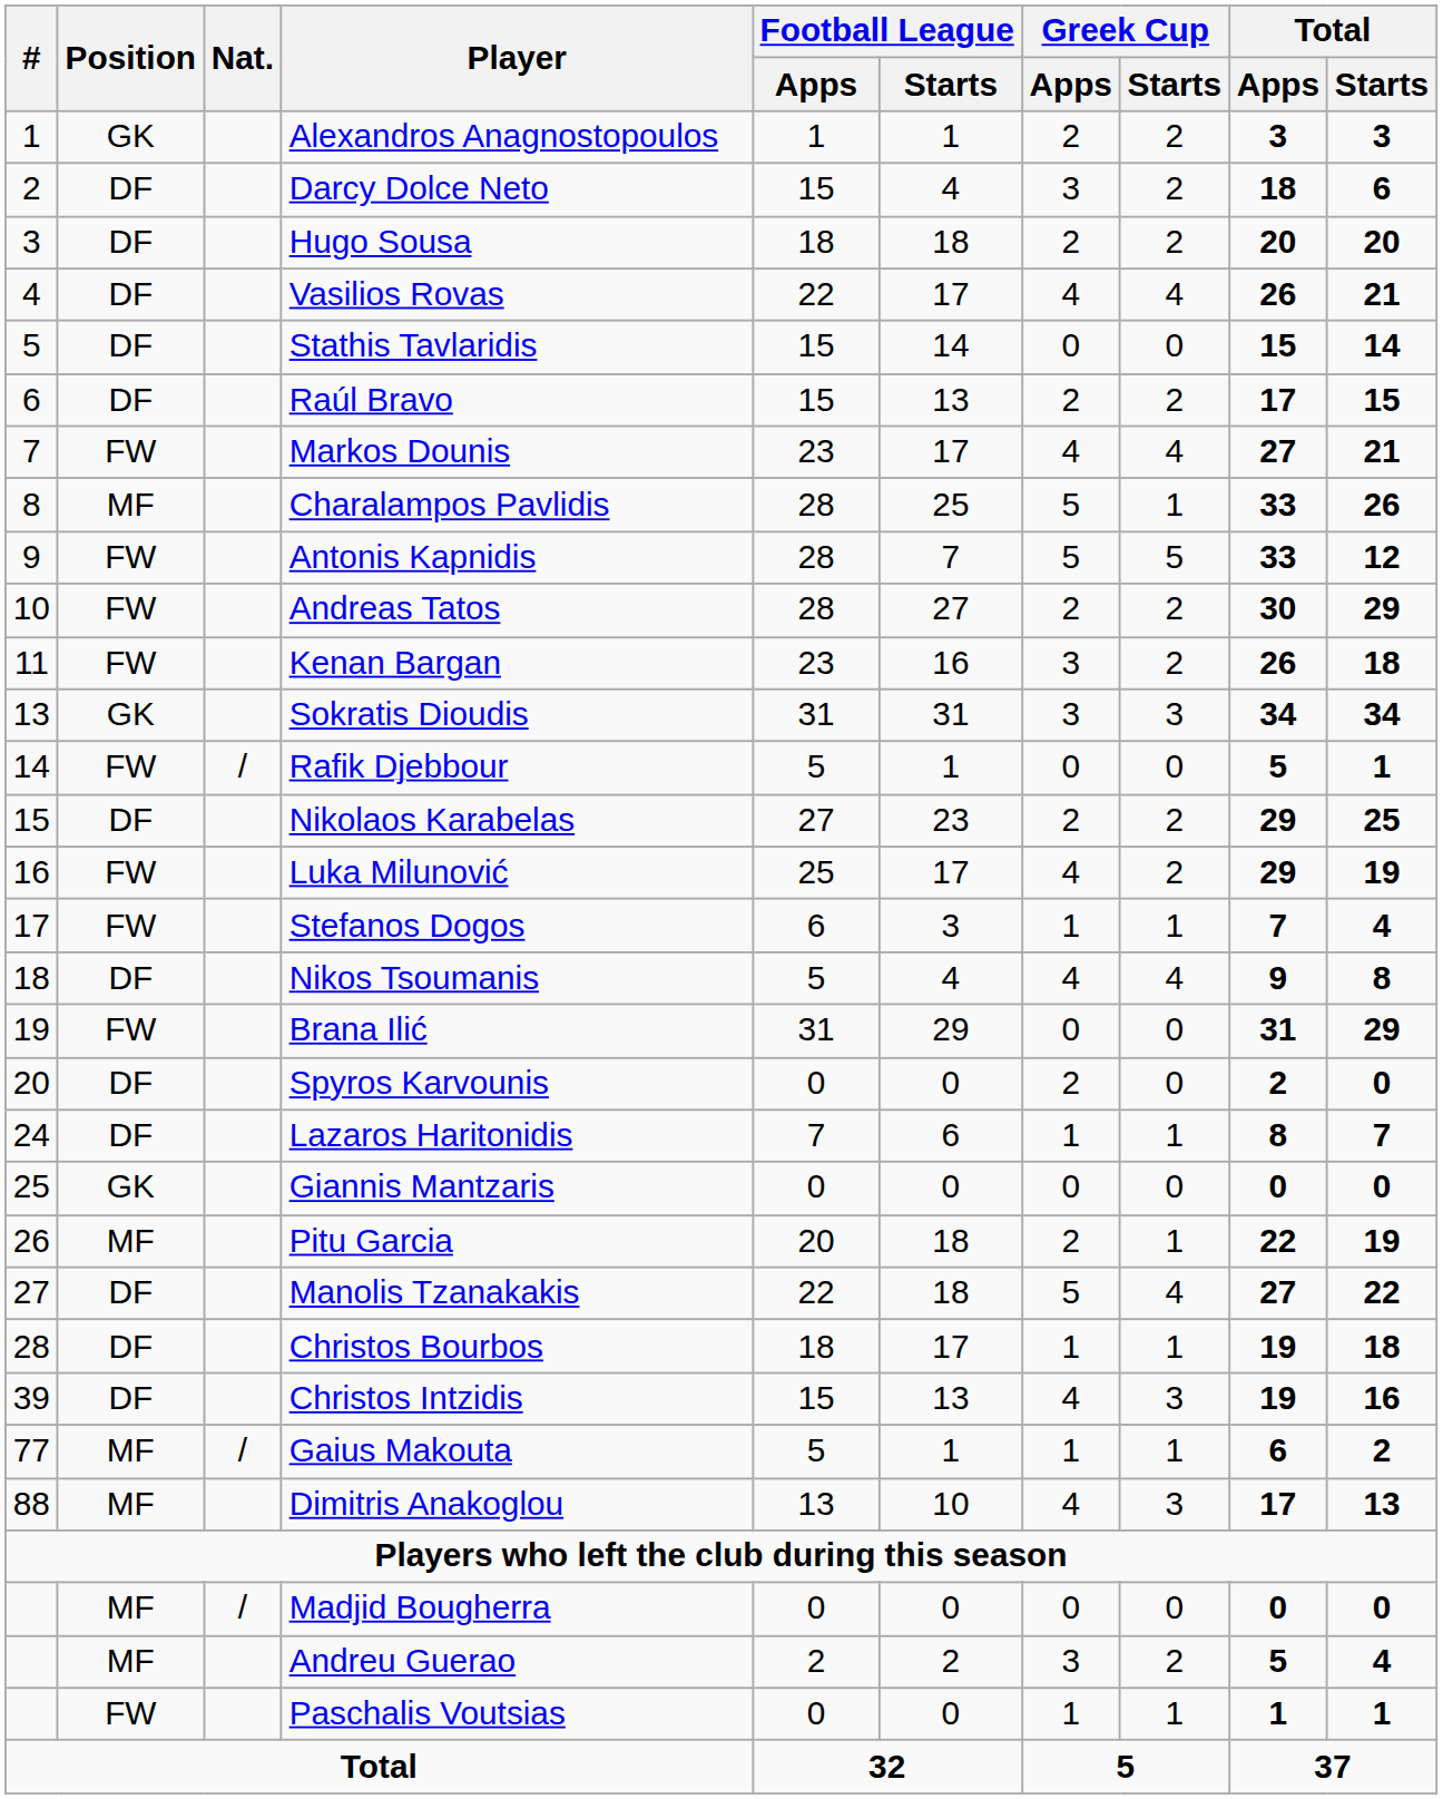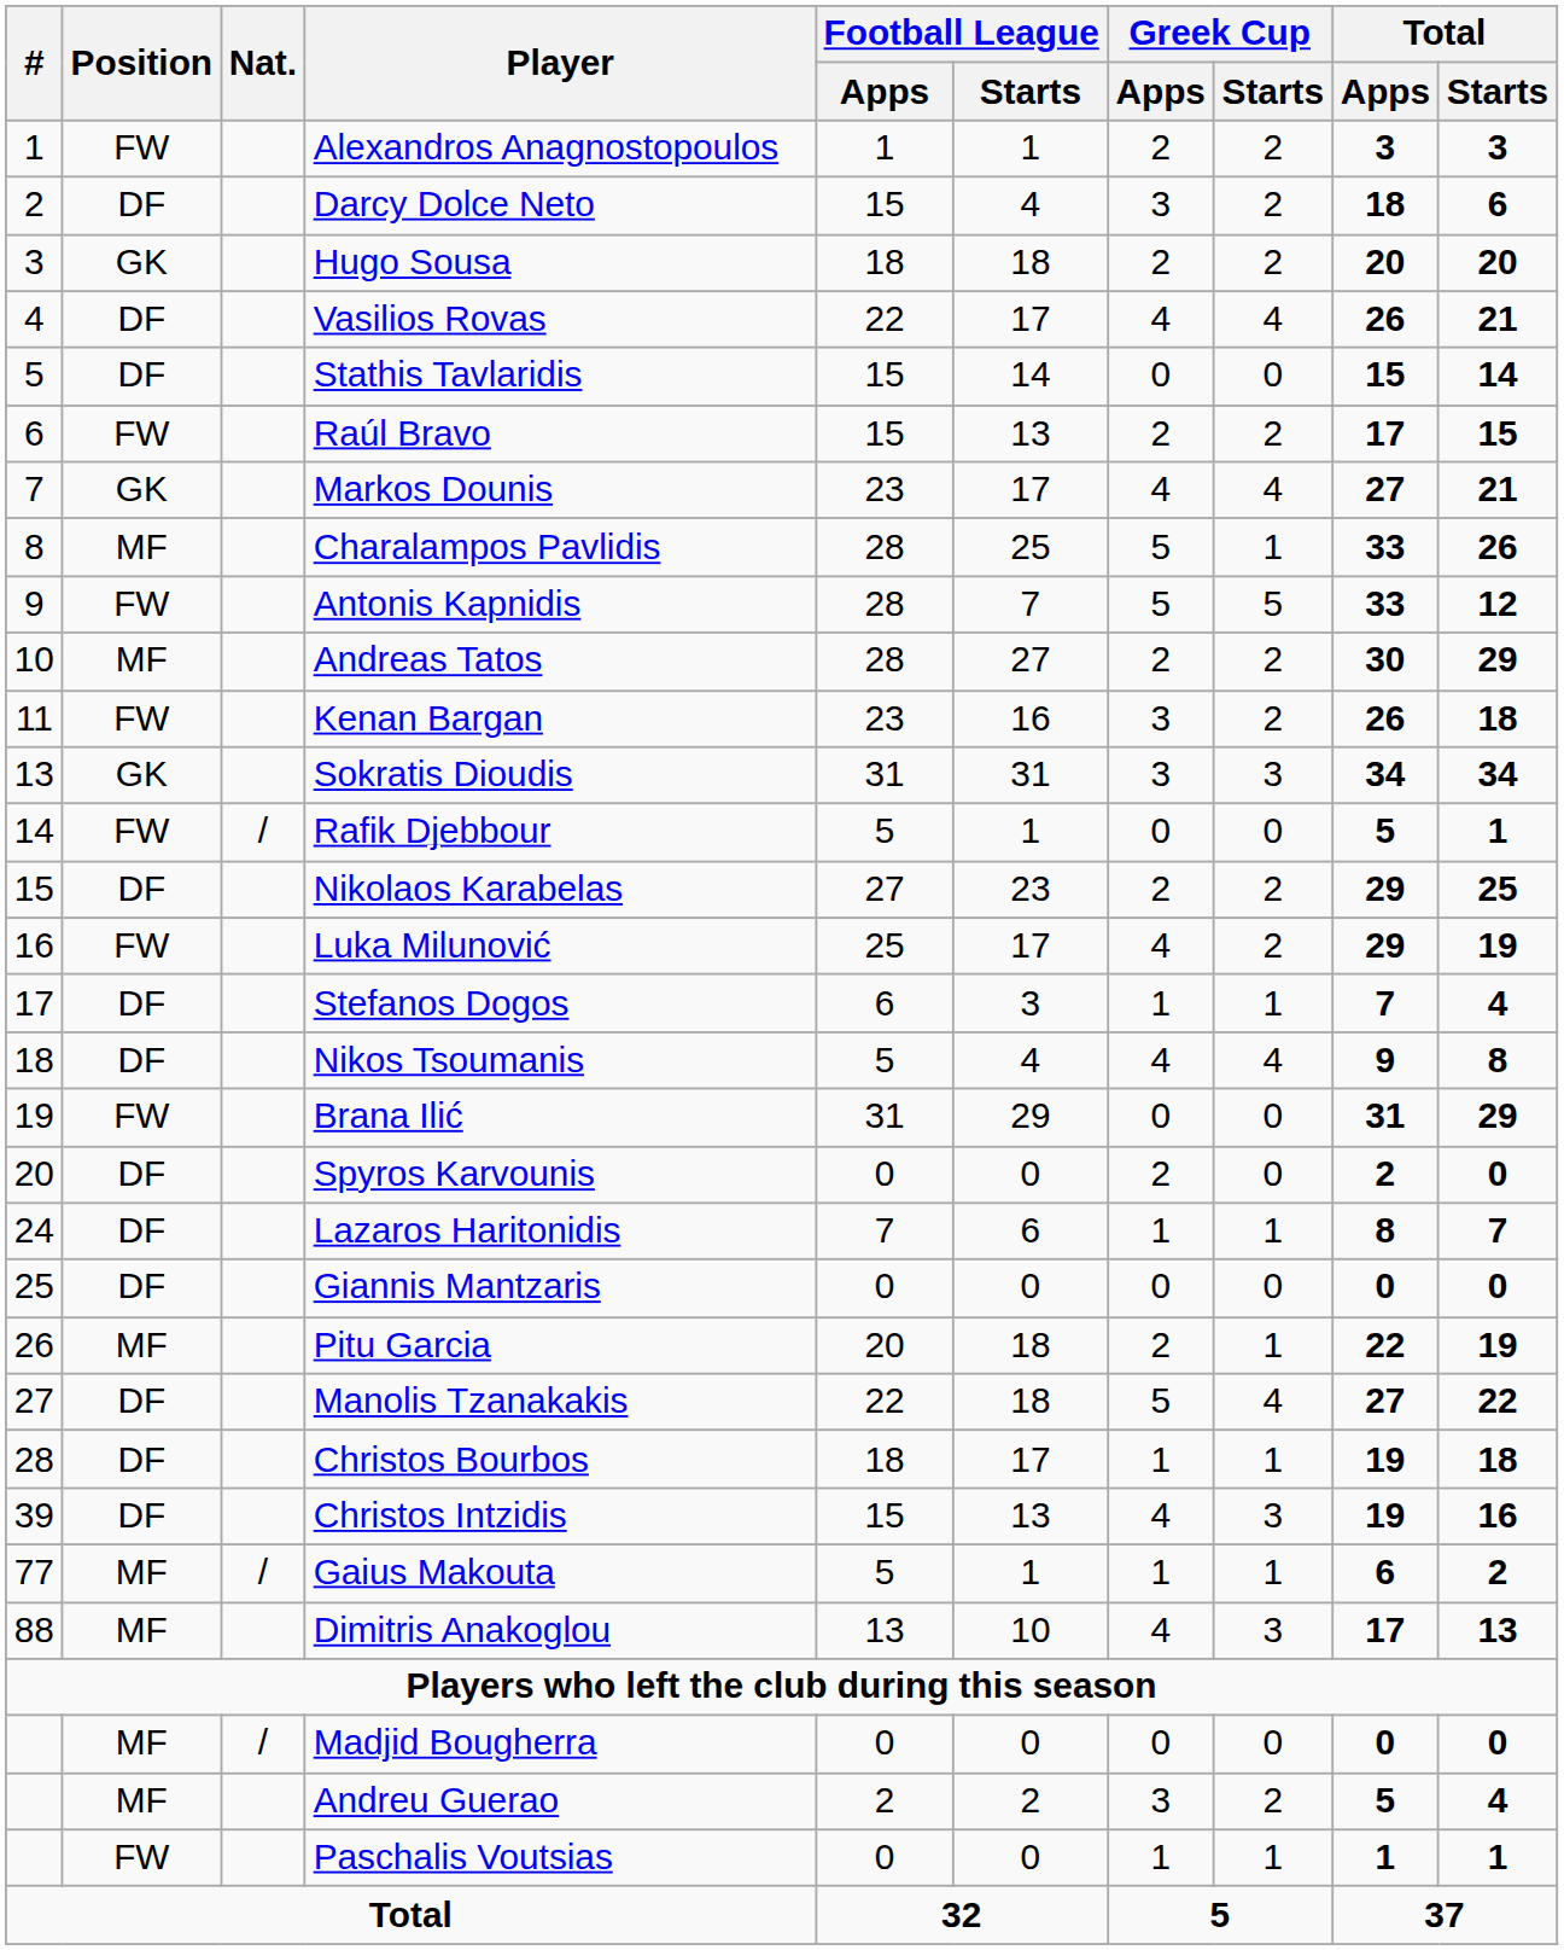 <table class="wikitable sortable" style="text-align:center">
 <tr>
 <th rowspan="2">#</th>
 <th rowspan="2">Position</th>
 <th rowspan="2">Nat.</th>
 <th rowspan="2"; width=220>Player</th>
 <th colspan="2"><a href='#'> Football League</a></th>
 <th colspan="2"><a href='#'>Greek Cup</a></th>
 <th colspan="2">Total</th>
 </tr>
 <tr>
 <th>Apps</th>
 <th>Starts</th>
 <th>Apps</th>
 <th>Starts</th>
 <th>Apps</th>
 <th>Starts</th>
 </tr>
 <tr>
 <td>1</td>
-<td>GK</td>
+<td>FW</td>
 <td></td>
 <td align=left><a href='#'>Alexandros Anagnostopoulos</a></td>
 <td>1</td>
 <td>1</td>
 <td>2</td>
 <td>2</td>
 <td><strong>3</strong></td>
 <td><strong>3</strong></td>
 </tr>
 <tr>
 <td>2</td>
 <td>DF</td>
 <td></td>
 <td align=left><a href='#'>Darcy Dolce Neto</a></td>
 <td>15</td>
 <td>4</td>
 <td>3</td>
 <td>2</td>
 <td><strong>18</strong></td>
 <td><strong>6</strong></td>
 </tr>
 <tr>
 <td>3</td>
-<td>DF</td>
+<td>GK</td>
 <td></td>
 <td align=left><a href='#'>Hugo Sousa</a></td>
 <td>18</td>
 <td>18</td>
 <td>2</td>
 <td>2</td>
 <td><strong>20</strong></td>
 <td><strong>20</strong></td>
 </tr>
 <tr>
 <td>4</td>
 <td>DF</td>
 <td></td>
 <td align=left><a href='#'>Vasilios Rovas</a></td>
 <td>22</td>
 <td>17</td>
 <td>4</td>
 <td>4</td>
 <td><strong>26</strong></td>
 <td><strong>21</strong></td>
 </tr>
 <tr>
 <td>5</td>
 <td>DF</td>
 <td></td>
 <td align=left><a href='#'>Stathis Tavlaridis</a></td>
 <td>15</td>
 <td>14</td>
 <td>0</td>
 <td>0</td>
 <td><strong>15</strong></td>
 <td><strong>14</strong></td>
 </tr>
 <tr>
 <td>6</td>
-<td>DF</td>
+<td>FW</td>
 <td></td>
 <td align=left><a href='#'>Raúl Bravo</a></td>
 <td>15</td>
 <td>13</td>
 <td>2</td>
 <td>2</td>
 <td><strong>17</strong></td>
 <td><strong>15</strong></td>
 </tr>
 <tr>
 <td>7</td>
-<td>FW</td>
+<td>GK</td>
 <td></td>
 <td align=left><a href='#'>Markos Dounis</a></td>
 <td>23</td>
 <td>17</td>
 <td>4</td>
 <td>4</td>
 <td><strong>27</strong></td>
 <td><strong>21</strong></td>
 </tr>
 <tr>
 <td>8</td>
 <td>MF</td>
 <td></td>
 <td align=left><a href='#'>Charalampos Pavlidis</a></td>
 <td>28</td>
 <td>25</td>
 <td>5</td>
 <td>1</td>
 <td><strong>33</strong></td>
 <td><strong>26</strong></td>
 </tr>
 <tr>
 <td>9</td>
 <td>FW</td>
 <td></td>
 <td align=left><a href='#'>Antonis Kapnidis</a></td>
 <td>28</td>
 <td>7</td>
 <td>5</td>
 <td>5</td>
 <td><strong>33</strong></td>
 <td><strong>12</strong></td>
 </tr>
 <tr>
 <td>10</td>
-<td>FW</td>
+<td>MF</td>
 <td></td>
 <td align=left><a href='#'>Andreas Tatos</a></td>
 <td>28</td>
 <td>27</td>
 <td>2</td>
 <td>2</td>
 <td><strong>30</strong></td>
 <td><strong>29</strong></td>
 </tr>
 <tr>
 <td>11</td>
 <td>FW</td>
 <td></td>
 <td align=left><a href='#'>Kenan Bargan</a></td>
 <td>23</td>
 <td>16</td>
 <td>3</td>
 <td>2</td>
 <td><strong>26</strong></td>
 <td><strong>18</strong></td>
 </tr>
 <tr>
 <td>13</td>
 <td>GK</td>
 <td></td>
 <td align=left><a href='#'>Sokratis Dioudis</a></td>
 <td>31</td>
 <td>31</td>
 <td>3</td>
 <td>3</td>
 <td><strong>34</strong></td>
 <td><strong>34</strong></td>
 </tr>
 <tr>
 <td>14</td>
 <td>FW</td>
 <td> / </td>
 <td align=left><a href='#'>Rafik Djebbour</a></td>
 <td>5</td>
 <td>1</td>
 <td>0</td>
 <td>0</td>
 <td><strong>5</strong></td>
 <td><strong>1</strong></td>
 </tr>
 <tr>
 <td>15</td>
 <td>DF</td>
 <td></td>
 <td align=left><a href='#'>Nikolaos Karabelas</a></td>
 <td>27</td>
 <td>23</td>
 <td>2</td>
 <td>2</td>
 <td><strong>29</strong></td>
 <td><strong>25</strong></td>
 </tr>
 <tr>
 <td>16</td>
 <td>FW</td>
 <td></td>
 <td align=left><a href='#'>Luka Milunović</a></td>
 <td>25</td>
 <td>17</td>
 <td>4</td>
 <td>2</td>
 <td><strong>29</strong></td>
 <td><strong>19</strong></td>
 </tr>
 <tr>
 <td>17</td>
-<td>FW</td>
+<td>DF</td>
 <td></td>
 <td align=left><a href='#'>Stefanos Dogos</a></td>
 <td>6</td>
 <td>3</td>
 <td>1</td>
 <td>1</td>
 <td><strong>7</strong></td>
 <td><strong>4</strong></td>
 </tr>
 <tr>
 <td>18</td>
 <td>DF</td>
 <td></td>
 <td align=left><a href='#'>Nikos Tsoumanis</a></td>
 <td>5</td>
 <td>4</td>
 <td>4</td>
 <td>4</td>
 <td><strong>9</strong></td>
 <td><strong>8</strong></td>
 </tr>
 <tr>
 <td>19</td>
 <td>FW</td>
 <td></td>
 <td align=left><a href='#'>Brana Ilić</a></td>
 <td>31</td>
 <td>29</td>
 <td>0</td>
 <td>0</td>
 <td><strong>31</strong></td>
 <td><strong>29</strong></td>
 </tr>
 <tr>
 <td>20</td>
 <td>DF</td>
 <td></td>
 <td align=left><a href='#'>Spyros Karvounis</a></td>
 <td>0</td>
 <td>0</td>
 <td>2</td>
 <td>0</td>
 <td><strong>2</strong></td>
 <td><strong>0</strong></td>
 </tr>
 <tr>
 <td>24</td>
 <td>DF</td>
 <td></td>
 <td align=left><a href='#'>Lazaros Haritonidis</a></td>
 <td>7</td>
 <td>6</td>
 <td>1</td>
 <td>1</td>
 <td><strong>8</strong></td>
 <td><strong>7</strong></td>
 </tr>
 <tr>
 <td>25</td>
-<td>GK</td>
+<td>DF</td>
 <td></td>
 <td align=left><a href='#'>Giannis Mantzaris</a></td>
 <td>0</td>
 <td>0</td>
 <td>0</td>
 <td>0</td>
 <td><strong>0</strong></td>
 <td><strong>0</strong></td>
 </tr>
 <tr>
 <td>26</td>
 <td>MF</td>
 <td></td>
 <td align=left><a href='#'>Pitu Garcia</a></td>
 <td>20</td>
 <td>18</td>
 <td>2</td>
 <td>1</td>
 <td><strong>22</strong></td>
 <td><strong>19</strong></td>
 </tr>
 <tr>
 <td>27</td>
 <td>DF</td>
 <td></td>
 <td align=left><a href='#'>Manolis Tzanakakis</a></td>
 <td>22</td>
 <td>18</td>
 <td>5</td>
 <td>4</td>
 <td><strong>27</strong></td>
 <td><strong>22</strong></td>
 </tr>
 <tr>
 <td>28</td>
 <td>DF</td>
 <td></td>
 <td align=left><a href='#'>Christos Bourbos</a></td>
 <td>18</td>
 <td>17</td>
 <td>1</td>
 <td>1</td>
 <td><strong>19</strong></td>
 <td><strong>18</strong></td>
 </tr>
 <tr>
 <td>39</td>
 <td>DF</td>
 <td></td>
 <td align=left><a href='#'>Christos Intzidis</a></td>
 <td>15</td>
 <td>13</td>
 <td>4</td>
 <td>3</td>
 <td><strong>19</strong></td>
 <td><strong>16</strong></td>
 </tr>
 <tr>
 <td>77</td>
 <td>MF</td>
 <td> / </td>
 <td align=left><a href='#'>Gaius Makouta</a></td>
 <td>5</td>
 <td>1</td>
 <td>1</td>
 <td>1</td>
 <td><strong>6</strong></td>
 <td><strong>2</strong></td>
 </tr>
 <tr>
 <td>88</td>
 <td>MF</td>
 <td></td>
 <td align=left><a href='#'>Dimitris Anakoglou</a></td>
 <td>13</td>
 <td>10</td>
 <td>4</td>
 <td>3</td>
 <td><strong>17</strong></td>
 <td><strong>13</strong></td>
 </tr>
 <tr>
 <td colspan="11"><strong>Players who left the club during this season</strong></td>
 </tr>
 <tr>
 <td></td>
 <td>MF</td>
 <td> / </td>
 <td align=left><a href='#'>Madjid Bougherra</a></td>
 <td>0</td>
 <td>0</td>
 <td>0</td>
 <td>0</td>
 <td><strong>0</strong></td>
 <td><strong>0</strong></td>
 </tr>
 <tr>
 <td></td>
 <td>MF</td>
 <td></td>
 <td align=left><a href='#'>Andreu Guerao</a></td>
 <td>2</td>
 <td>2</td>
 <td>3</td>
 <td>2</td>
 <td><strong>5</strong></td>
 <td><strong>4</strong></td>
 </tr>
 <tr>
 <td></td>
 <td>FW</td>
 <td></td>
 <td align=left><a href='#'>Paschalis Voutsias</a></td>
 <td>0</td>
 <td>0</td>
 <td>1</td>
 <td>1</td>
 <td><strong>1</strong></td>
 <td><strong>1</strong></td>
 </tr>
 <tr class="sortbottom">
 <td colspan=4><strong>Total</strong></td>
 <td colspan=2><strong>32</strong></td>
 <td colspan=2><strong>5</strong></td>
 <td colspan=2><strong>37</strong></td>
 </tr>
 </table>
